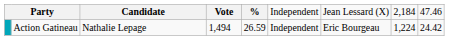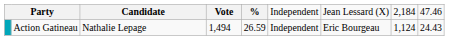 <table class="wikitable">
 <tr>
 <th bgcolor="#DDDDFF" width="100px" colspan="2">Party</th>
 <th bgcolor="#DDDDFF" width="200px">Candidate</th>
 <th bgcolor="#DDDDFF" width="50px">Vote</th>
 <th bgcolor="#DDDDFF" width="30px">%<br></th>
 <td>Independent</td>
 <td>Jean Lessard (X)</td>
 <td>2,184</td>
 <td>47.46</td>
 </tr>
 <tr>
 <td bgcolor=#00a7ba> </td>
 <td>Action Gatineau</td>
 <td>Nathalie Lepage</td>
 <td>1,494</td>
 <td>26.59<br></td>
 <td>Independent</td>
 <td>Eric Bourgeau</td>
-<td>1,224</td>
-<td>24.42</td>
+<td>1,124</td>
+<td>24.43</td>
 </tr>
 </table>
